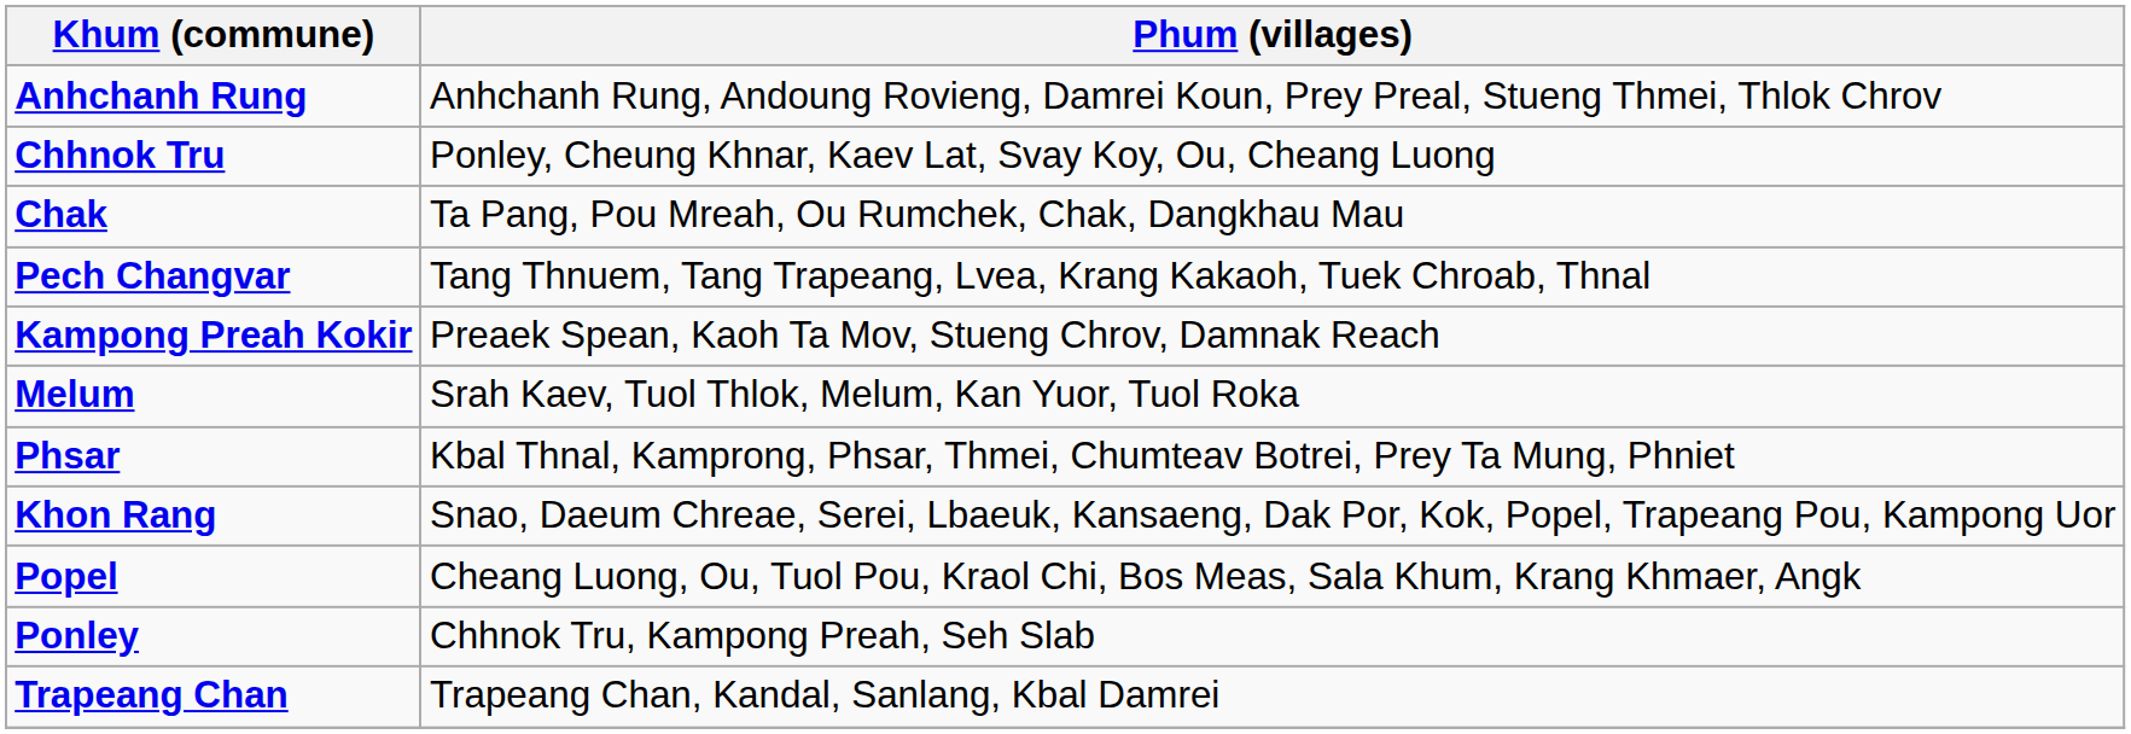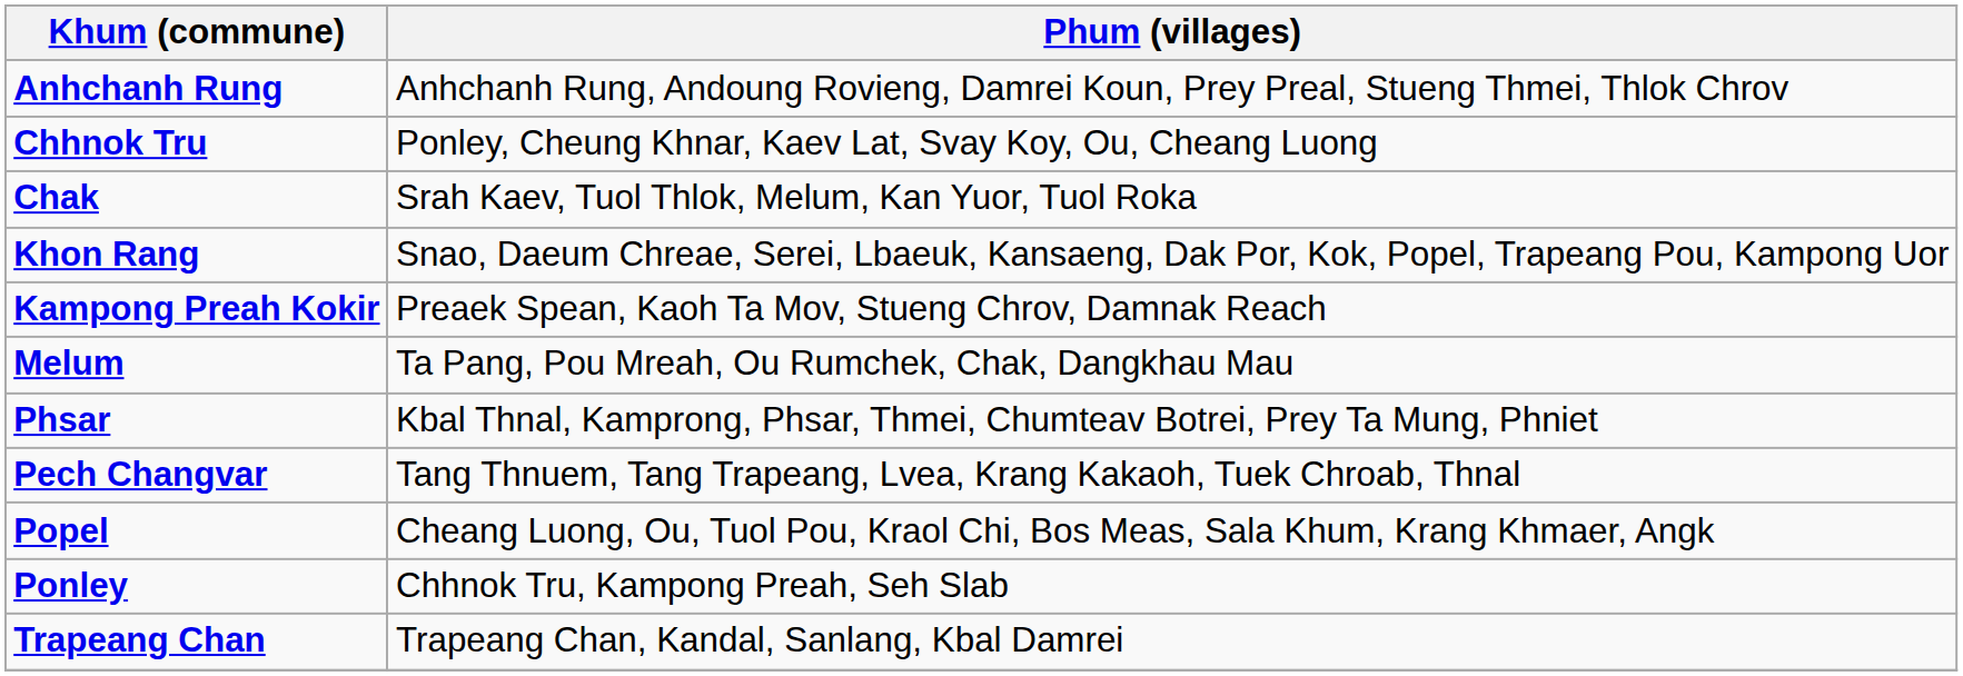 <table class="wikitable">
 <tr>
 <th><a href='#'>Khum</a> (commune)</th>
 <th><a href='#'>Phum</a> (villages)</th>
 </tr>
 <tr>
 <td><strong><a href='#'>Anhchanh Rung</a></strong></td>
 <td>Anhchanh Rung, Andoung Rovieng, Damrei Koun, Prey Preal, Stueng Thmei, Thlok Chrov</td>
 </tr>
 <tr>
 <td><strong><a href='#'>Chhnok Tru</a></strong></td>
 <td>Ponley, Cheung Khnar, Kaev Lat, Svay Koy, Ou, Cheang Luong</td>
 </tr>
 <tr>
 <td><strong><a href='#'>Chak</a></strong></td>
-<td>Ta Pang, Pou Mreah, Ou Rumchek, Chak, Dangkhau Mau</td>
+<td>Srah Kaev, Tuol Thlok, Melum, Kan Yuor, Tuol Roka</td>
 </tr>
 <tr>
-<td><strong><a href='#'>Pech Changvar</a></strong></td>
-<td>Tang Thnuem, Tang Trapeang, Lvea, Krang Kakaoh, Tuek Chroab, Thnal</td>
+<td><strong><a href='#'>Khon Rang</a></strong></td>
+<td>Snao, Daeum Chreae, Serei, Lbaeuk, Kansaeng, Dak Por, Kok, Popel, Trapeang Pou, Kampong Uor</td>
 </tr>
 <tr>
 <td><strong><a href='#'>Kampong Preah Kokir</a></strong></td>
 <td>Preaek Spean, Kaoh Ta Mov, Stueng Chrov, Damnak Reach</td>
 </tr>
 <tr>
 <td><strong><a href='#'>Melum</a></strong></td>
-<td>Srah Kaev, Tuol Thlok, Melum, Kan Yuor, Tuol Roka</td>
+<td>Ta Pang, Pou Mreah, Ou Rumchek, Chak, Dangkhau Mau</td>
 </tr>
 <tr>
 <td><strong><a href='#'>Phsar</a></strong></td>
 <td>Kbal Thnal, Kamprong, Phsar, Thmei, Chumteav Botrei, Prey Ta Mung, Phniet</td>
 </tr>
 <tr>
-<td><strong><a href='#'>Khon Rang</a></strong></td>
-<td>Snao, Daeum Chreae, Serei, Lbaeuk, Kansaeng, Dak Por, Kok, Popel, Trapeang Pou, Kampong Uor</td>
+<td><strong><a href='#'>Pech Changvar</a></strong></td>
+<td>Tang Thnuem, Tang Trapeang, Lvea, Krang Kakaoh, Tuek Chroab, Thnal</td>
 </tr>
 <tr>
 <td><strong><a href='#'>Popel</a></strong></td>
 <td>Cheang Luong, Ou, Tuol Pou, Kraol Chi, Bos Meas, Sala Khum, Krang Khmaer, Angk</td>
 </tr>
 <tr>
 <td><strong><a href='#'>Ponley</a></strong></td>
 <td>Chhnok Tru, Kampong Preah, Seh Slab</td>
 </tr>
 <tr>
 <td><strong><a href='#'>Trapeang Chan</a></strong></td>
 <td>Trapeang Chan, Kandal, Sanlang, Kbal Damrei</td>
 </tr>
 <tr>
 </tr>
 </table>
